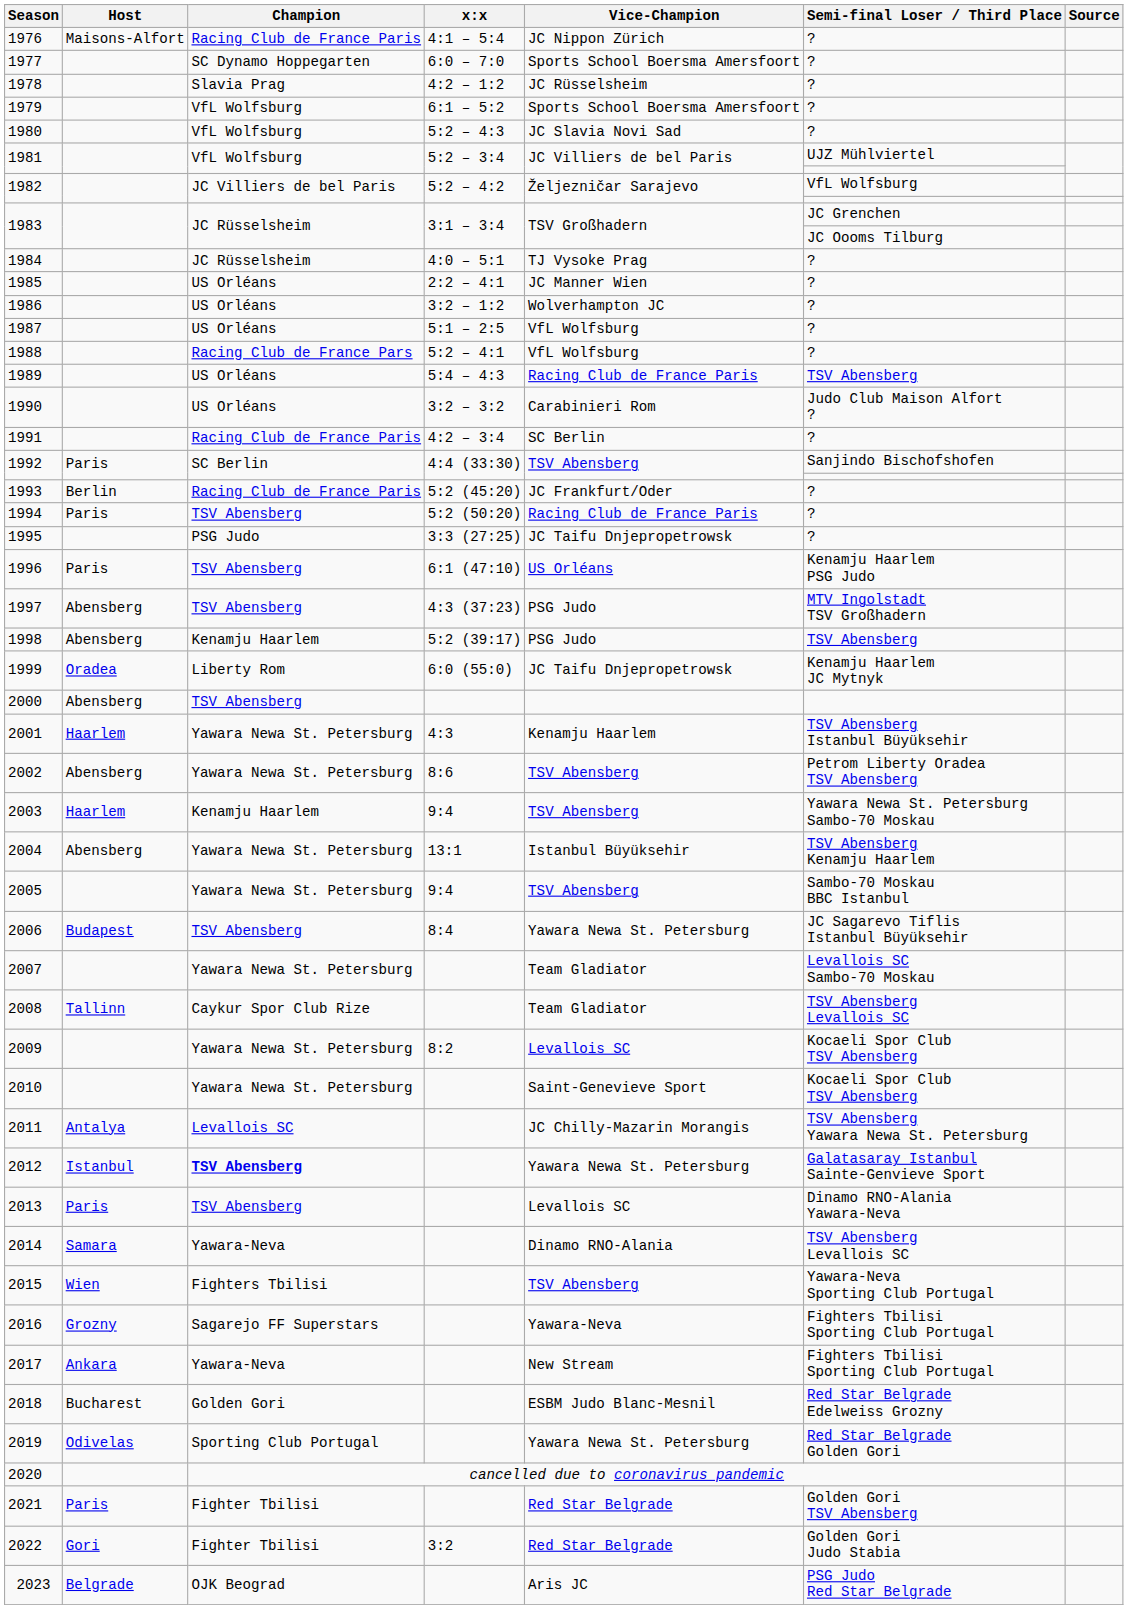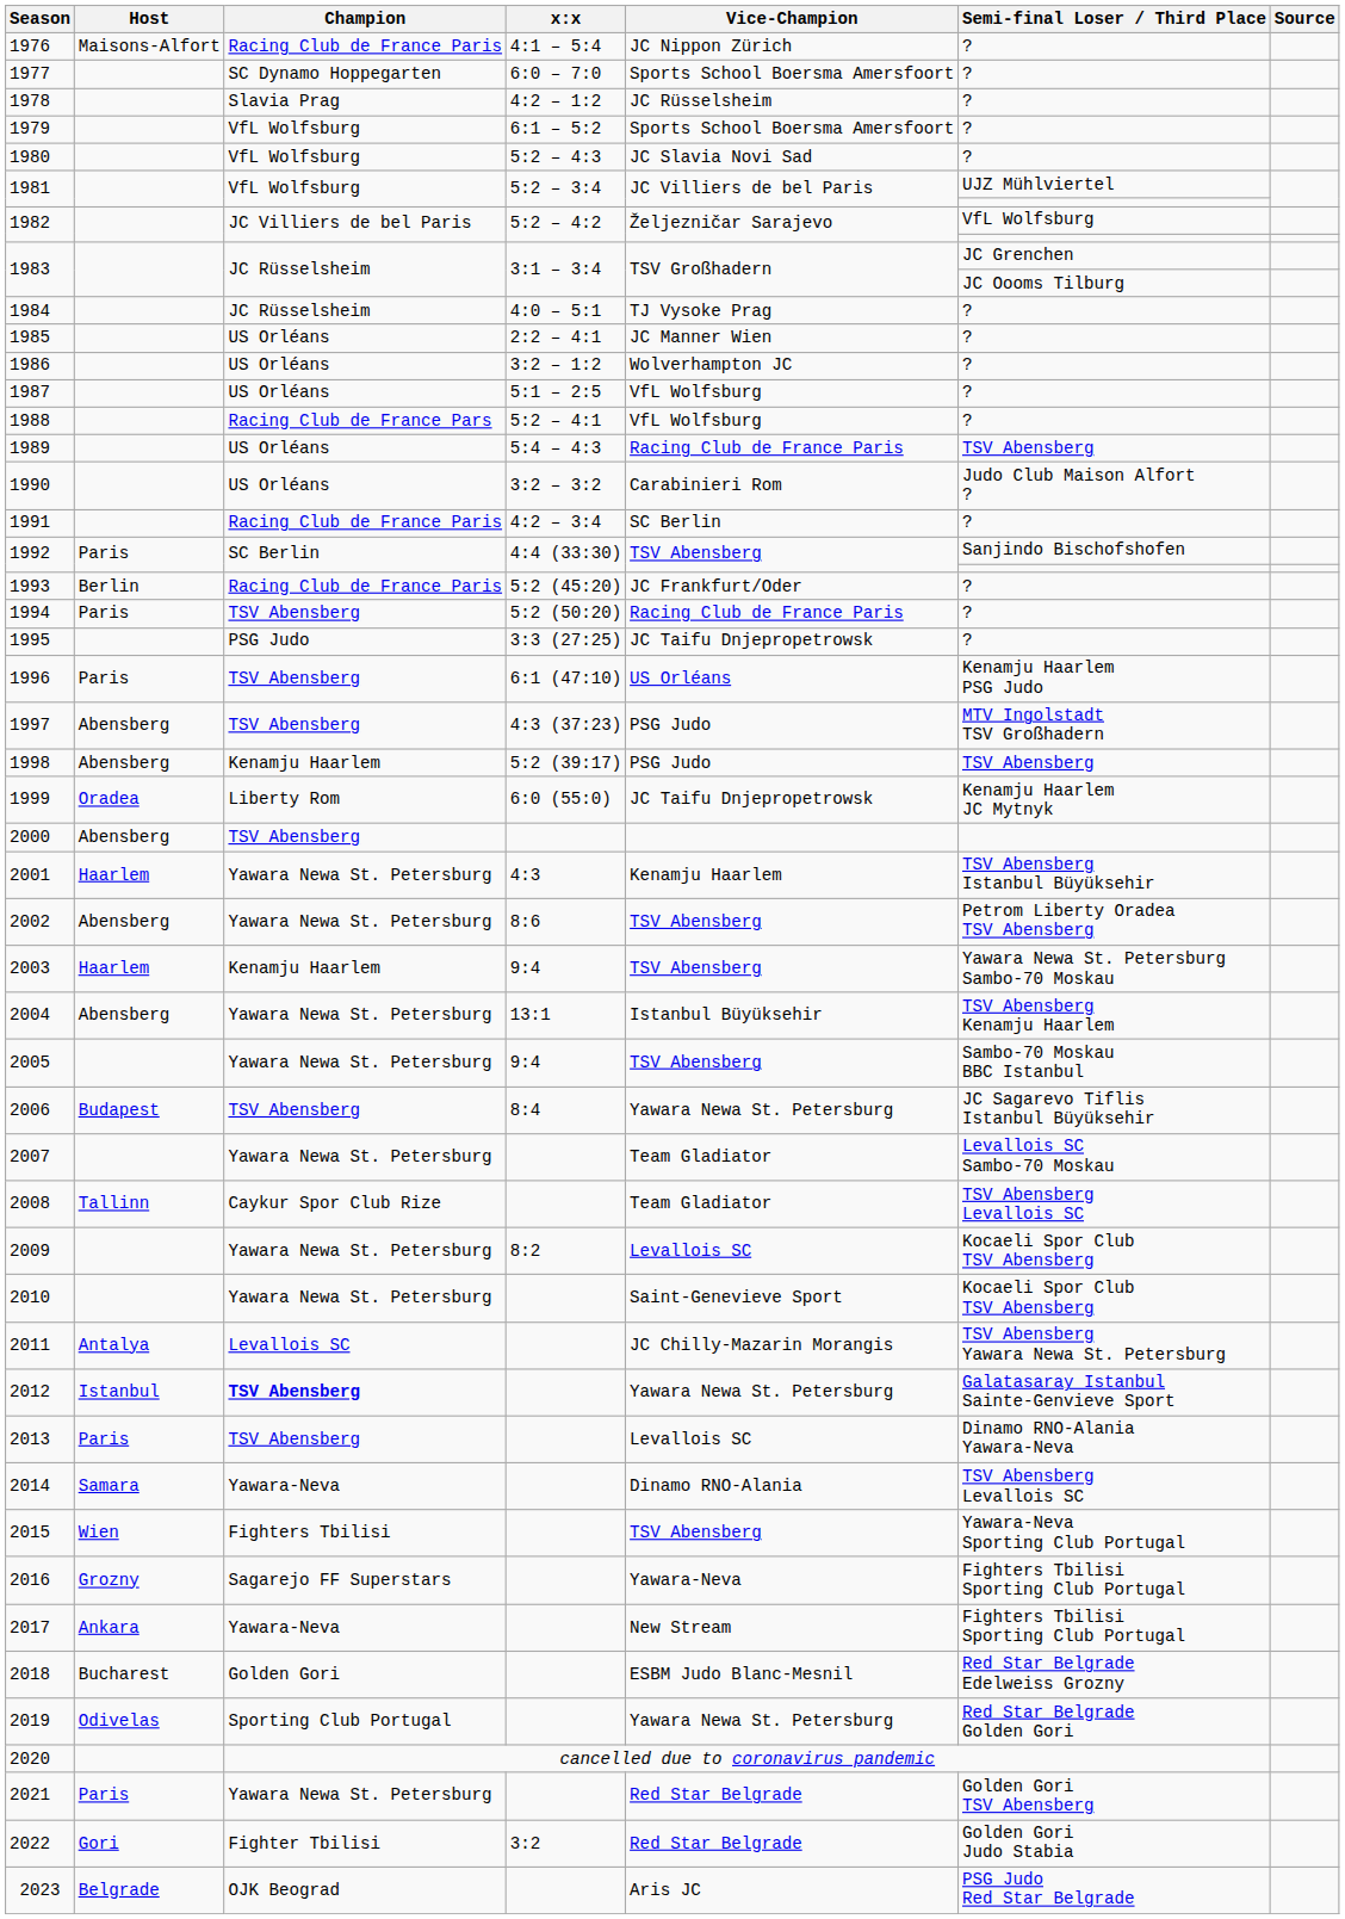 <table class="wikitable sortable zebra">
 <tr>
 <th>Season</th>
 <th>Host</th>
 <th>Champion</th>
 <th>x:x</th>
 <th>Vice-Champion</th>
 <th>Semi-final Loser / Third Place</th>
 <th>Source</th>
 </tr>
 <tr>
 <td>1976</td>
 <td> Maisons-Alfort</td>
 <td> <a href='#'>Racing Club de France Paris</a></td>
 <td>4:1 – 5:4</td>
 <td> JC Nippon Zürich</td>
 <td>?</td>
 <td></td>
 </tr>
 <tr>
 <td>1977</td>
 <td></td>
 <td> SC Dynamo Hoppegarten</td>
 <td>6:0 – 7:0</td>
 <td> Sports School Boersma Amersfoort</td>
 <td>?</td>
 <td></td>
 </tr>
 <tr>
 <td>1978</td>
 <td></td>
 <td> Slavia Prag</td>
 <td>4:2 – 1:2</td>
 <td> JC Rüsselsheim</td>
 <td>?</td>
 <td></td>
 </tr>
 <tr>
 <td>1979</td>
 <td></td>
 <td> VfL Wolfsburg</td>
 <td>6:1 – 5:2</td>
 <td> Sports School Boersma Amersfoort</td>
 <td>?</td>
 <td></td>
 </tr>
 <tr>
 <td>1980</td>
 <td></td>
 <td> VfL Wolfsburg</td>
 <td>5:2 – 4:3</td>
 <td> JC Slavia Novi Sad</td>
 <td>?</td>
 <td></td>
 </tr>
 <tr>
 <td rowspan="2">1981</td>
 <td rowspan="2"></td>
 <td rowspan="2"> VfL Wolfsburg</td>
 <td rowspan="2">5:2 – 3:4</td>
 <td rowspan="2"> JC Villiers de bel Paris</td>
 <td> UJZ Mühlviertel</td>
 <td rowspan="2"></td>
 </tr>
 <tr>
 <td></td>
 </tr>
 <tr>
 <td rowspan="2">1982</td>
 <td rowspan="2"></td>
 <td rowspan="2"> JC Villiers de bel Paris</td>
 <td rowspan="2">5:2 – 4:2</td>
 <td rowspan="2"> Željezničar Sarajevo</td>
 <td> VfL Wolfsburg</td>
 <td></td>
 </tr>
 <tr>
 <td></td>
 <td></td>
 </tr>
 <tr>
 <td rowspan="2">1983</td>
 <td rowspan="2"></td>
 <td rowspan="2"> JC Rüsselsheim</td>
 <td rowspan="2">3:1 – 3:4</td>
 <td rowspan="2"> TSV Großhadern</td>
 <td> JC Grenchen</td>
 <td></td>
 </tr>
 <tr>
 <td> JC Oooms Tilburg</td>
 <td></td>
 </tr>
 <tr>
 <td>1984</td>
 <td></td>
 <td> JC Rüsselsheim</td>
 <td>4:0 – 5:1</td>
 <td> TJ Vysoke Prag</td>
 <td>?</td>
 <td></td>
 </tr>
 <tr>
 <td>1985</td>
 <td></td>
 <td> US Orléans</td>
 <td>2:2 – 4:1</td>
 <td> JC Manner Wien</td>
 <td>?</td>
 <td></td>
 </tr>
 <tr>
 <td>1986</td>
 <td></td>
 <td> US Orléans</td>
 <td>3:2 – 1:2</td>
 <td> Wolverhampton JC</td>
 <td>?</td>
 <td></td>
 </tr>
 <tr>
 <td>1987</td>
 <td></td>
 <td> US Orléans</td>
 <td>5:1 – 2:5</td>
 <td> VfL Wolfsburg</td>
 <td>?</td>
 <td></td>
 </tr>
 <tr>
 <td>1988</td>
 <td></td>
 <td> <a href='#'>Racing Club de France Pars</a></td>
 <td>5:2 – 4:1</td>
 <td> VfL Wolfsburg</td>
 <td>?</td>
 <td></td>
 </tr>
 <tr>
 <td>1989</td>
 <td></td>
 <td> US Orléans</td>
 <td>5:4 – 4:3</td>
 <td> <a href='#'>Racing Club de France Paris</a></td>
 <td> <a href='#'>TSV Abensberg</a></td>
 <td></td>
 </tr>
 <tr>
 <td>1990</td>
 <td></td>
 <td> US Orléans</td>
 <td>3:2 – 3:2</td>
 <td> Carabinieri Rom</td>
 <td>Judo Club Maison Alfort<br>?</td>
 <td></td>
 </tr>
 <tr>
 <td>1991</td>
 <td></td>
 <td> <a href='#'>Racing Club de France Paris</a></td>
 <td>4:2 – 3:4</td>
 <td> SC Berlin</td>
 <td>?</td>
 <td></td>
 </tr>
 <tr>
 <td rowspan="2">1992</td>
 <td rowspan="2"> Paris</td>
 <td rowspan="2"> SC Berlin</td>
 <td rowspan="2">4:4 (33:30)</td>
 <td rowspan="2"> <a href='#'>TSV Abensberg</a></td>
 <td> Sanjindo Bischofshofen</td>
 <td></td>
 </tr>
 <tr>
 <td></td>
 <td></td>
 </tr>
 <tr>
 <td>1993</td>
 <td> Berlin</td>
 <td> <a href='#'>Racing Club de France Paris</a></td>
 <td>5:2 (45:20)</td>
 <td> JC Frankfurt/Oder</td>
 <td>?</td>
 <td></td>
 </tr>
 <tr>
 <td>1994</td>
 <td> Paris</td>
 <td> <a href='#'>TSV Abensberg</a></td>
 <td>5:2 (50:20)</td>
 <td> <a href='#'>Racing Club de France Paris</a></td>
 <td>?</td>
 <td></td>
 </tr>
 <tr>
 <td>1995</td>
 <td></td>
 <td> PSG Judo</td>
 <td>3:3 (27:25)</td>
 <td> JC Taifu Dnjepropetrowsk</td>
 <td>?</td>
 <td></td>
 </tr>
 <tr>
 <td>1996</td>
 <td> Paris</td>
 <td> <a href='#'>TSV Abensberg</a></td>
 <td>6:1 (47:10)</td>
 <td> <a href='#'>US Orléans</a></td>
 <td> Kenamju Haarlem<br> PSG Judo</td>
 <td></td>
 </tr>
 <tr>
 <td>1997</td>
 <td> Abensberg</td>
 <td> <a href='#'>TSV Abensberg</a></td>
 <td>4:3 (37:23)</td>
 <td> PSG Judo</td>
 <td> <a href='#'>MTV Ingolstadt</a><br> TSV Großhadern</td>
 <td></td>
 </tr>
 <tr>
 <td>1998</td>
 <td> Abensberg</td>
 <td> Kenamju Haarlem</td>
 <td>5:2 (39:17)</td>
 <td> PSG Judo</td>
 <td> <a href='#'>TSV Abensberg</a></td>
 <td></td>
 </tr>
 <tr>
 <td>1999</td>
 <td> <a href='#'>Oradea</a></td>
 <td> Liberty Rom</td>
 <td>6:0 (55:0)</td>
 <td> JC Taifu Dnjepropetrowsk</td>
 <td> Kenamju Haarlem<br> JC Mytnyk</td>
 <td></td>
 </tr>
 <tr>
 <td>2000</td>
 <td> Abensberg</td>
 <td> <a href='#'>TSV Abensberg</a></td>
 <td></td>
 <td></td>
 <td></td>
 <td></td>
 </tr>
 <tr>
 <td>2001</td>
 <td> <a href='#'>Haarlem</a></td>
 <td> Yawara Newa St. Petersburg</td>
 <td>4:3</td>
 <td> Kenamju Haarlem</td>
 <td> <a href='#'>TSV Abensberg</a><br> Istanbul Büyüksehir</td>
 <td></td>
 </tr>
 <tr>
 <td>2002</td>
 <td> Abensberg</td>
 <td> Yawara Newa St. Petersburg</td>
 <td>8:6</td>
 <td> <a href='#'>TSV Abensberg</a></td>
 <td> Petrom Liberty Oradea<br> <a href='#'>TSV Abensberg</a></td>
 <td></td>
 </tr>
 <tr>
 <td>2003</td>
 <td> <a href='#'>Haarlem</a></td>
 <td> Kenamju Haarlem</td>
 <td>9:4</td>
 <td> <a href='#'>TSV Abensberg</a></td>
 <td> Yawara Newa St. Petersburg<br> Sambo-70 Moskau</td>
 <td></td>
 </tr>
 <tr>
 <td>2004</td>
 <td> Abensberg</td>
 <td> Yawara Newa St. Petersburg</td>
 <td>13:1</td>
 <td> Istanbul Büyüksehir</td>
 <td> <a href='#'>TSV Abensberg</a><br> Kenamju Haarlem</td>
 <td></td>
 </tr>
 <tr>
 <td>2005</td>
 <td></td>
 <td> Yawara Newa St. Petersburg</td>
 <td>9:4</td>
 <td> <a href='#'>TSV Abensberg</a></td>
 <td> Sambo-70 Moskau<br> BBC Istanbul</td>
 <td></td>
 </tr>
 <tr>
 <td>2006</td>
 <td> <a href='#'>Budapest</a></td>
 <td> <a href='#'>TSV Abensberg</a></td>
 <td>8:4</td>
 <td> Yawara Newa St. Petersburg</td>
 <td> JC Sagarevo Tiflis<br> Istanbul Büyüksehir</td>
 <td></td>
 </tr>
 <tr>
 <td>2007</td>
 <td></td>
 <td> Yawara Newa St. Petersburg</td>
 <td></td>
 <td> Team Gladiator</td>
 <td> <a href='#'>Levallois SC</a><br> Sambo-70 Moskau</td>
 <td></td>
 </tr>
 <tr>
 <td>2008</td>
 <td> <a href='#'>Tallinn</a></td>
 <td> Caykur Spor Club Rize</td>
 <td></td>
 <td> Team Gladiator</td>
 <td> <a href='#'>TSV Abensberg</a><br> <a href='#'>Levallois SC</a></td>
 <td></td>
 </tr>
 <tr>
 <td>2009</td>
 <td></td>
 <td> Yawara Newa St. Petersburg</td>
 <td>8:2</td>
 <td> <a href='#'>Levallois SC</a></td>
 <td> Kocaeli Spor Club<br> <a href='#'>TSV Abensberg</a></td>
 <td></td>
 </tr>
 <tr>
 <td>2010</td>
 <td></td>
 <td> Yawara Newa St. Petersburg</td>
 <td></td>
 <td> Saint-Genevieve Sport</td>
 <td> Kocaeli Spor Club<br> <a href='#'>TSV Abensberg</a></td>
 <td></td>
 </tr>
 <tr>
 <td>2011</td>
 <td> <a href='#'>Antalya</a></td>
 <td> <a href='#'>Levallois SC</a></td>
 <td></td>
 <td> JC Chilly-Mazarin Morangis</td>
 <td> <a href='#'>TSV Abensberg</a><br> Yawara Newa St. Petersburg</td>
 <td></td>
 </tr>
 <tr>
 <td>2012</td>
 <td> <a href='#'>Istanbul</a></td>
 <td><strong> <a href='#'>TSV Abensberg</a></strong></td>
 <td></td>
 <td> Yawara Newa St. Petersburg</td>
 <td> <a href='#'>Galatasaray Istanbul</a><br> Sainte-Genvieve Sport</td>
 <td></td>
 </tr>
 <tr>
 <td>2013</td>
 <td> <a href='#'>Paris</a></td>
 <td> <a href='#'>TSV Abensberg</a></td>
 <td></td>
 <td> Levallois SC</td>
 <td>  Dinamo RNO-Alania<br> Yawara-Neva</td>
 <td></td>
 </tr>
 <tr>
 <td>2014</td>
 <td> <a href='#'>Samara</a></td>
 <td> Yawara-Neva</td>
 <td></td>
 <td>  Dinamo RNO-Alania</td>
 <td> <a href='#'>TSV Abensberg</a><br> Levallois SC</td>
 <td></td>
 </tr>
 <tr>
 <td>2015</td>
 <td> <a href='#'>Wien</a></td>
 <td> Fighters Tbilisi</td>
 <td></td>
 <td> <a href='#'>TSV Abensberg</a></td>
 <td> Yawara-Neva<br> Sporting Club Portugal</td>
 <td></td>
 </tr>
 <tr>
 <td>2016</td>
 <td> <a href='#'>Grozny</a></td>
 <td> Sagarejo FF Superstars</td>
 <td></td>
 <td> Yawara-Neva</td>
 <td> Fighters Tbilisi<br> Sporting Club Portugal</td>
 <td></td>
 </tr>
 <tr>
 <td>2017</td>
 <td> <a href='#'>Ankara</a></td>
 <td> Yawara-Neva</td>
 <td></td>
 <td> New Stream</td>
 <td> Fighters Tbilisi<br> Sporting Club Portugal</td>
 <td></td>
 </tr>
 <tr>
 <td>2018</td>
 <td> Bucharest</td>
 <td> Golden Gori</td>
 <td></td>
 <td> ESBM Judo Blanc-Mesnil</td>
 <td> <a href='#'>Red Star Belgrade</a><br> Edelweiss Grozny</td>
 <td></td>
 </tr>
 <tr>
 <td>2019</td>
 <td> <a href='#'>Odivelas</a></td>
 <td> Sporting Club Portugal</td>
 <td></td>
 <td> Yawara Newa St. Petersburg</td>
 <td> <a href='#'>Red Star Belgrade</a><br> Golden Gori</td>
 <td></td>
 </tr>
 <tr>
 <td>2020</td>
 <td></td>
 <td colspan="4" align="center"><em>cancelled due to <a href='#'>coronavirus pandemic</a></em></td>
 <td></td>
 </tr>
 <tr>
 <td>2021</td>
 <td> <a href='#'>Paris</a></td>
-<td> Fighter Tbilisi</td>
+<td> Yawara Newa St. Petersburg</td>
 <td></td>
 <td> <a href='#'>Red Star Belgrade</a></td>
 <td> Golden Gori<br> <a href='#'>TSV Abensberg</a></td>
 <td></td>
 </tr>
 <tr>
 <td>2022</td>
 <td> <a href='#'>Gori</a></td>
 <td> Fighter Tbilisi</td>
 <td>3:2</td>
 <td> <a href='#'>Red Star Belgrade</a></td>
 <td> Golden Gori<br> Judo Stabia</td>
 <td></td>
 </tr>
 <tr>
 <td align="center">2023</td>
 <td> <a href='#'>Belgrade</a></td>
 <td> OJK Beograd</td>
 <td></td>
 <td> Aris JC</td>
 <td> <a href='#'>PSG Judo</a><br> <a href='#'>Red Star Belgrade</a></td>
 <td></td>
 </tr>
 </table>
